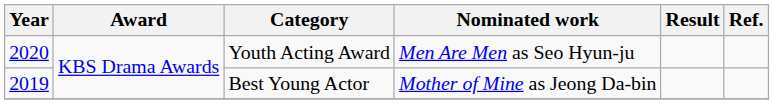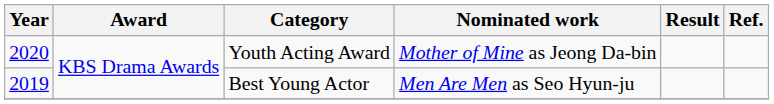 <table class="wikitable">
 <tr>
 <th>Year</th>
 <th>Award</th>
 <th>Category</th>
 <th>Nominated work</th>
 <th>Result</th>
 <th>Ref.</th>
 </tr>
 <tr>
 <td><a href='#'>2020</a></td>
 <td rowspan=2><a href='#'>KBS Drama Awards</a></td>
 <td>Youth Acting Award</td>
-<td><em><a href='#'>Men Are Men</a></em> as Seo Hyun-ju</td>
+<td><em><a href='#'>Mother of Mine</a></em> as Jeong Da-bin</td>
 <td></td>
 <td></td>
 </tr>
 <tr>
 <td><a href='#'>2019</a></td>
 <td>Best Young Actor</td>
-<td><em><a href='#'>Mother of Mine</a></em> as Jeong Da-bin</td>
+<td><em><a href='#'>Men Are Men</a></em> as Seo Hyun-ju</td>
 <td></td>
 <td></td>
 </tr>
 <tr>
 </tr>
 </table>
